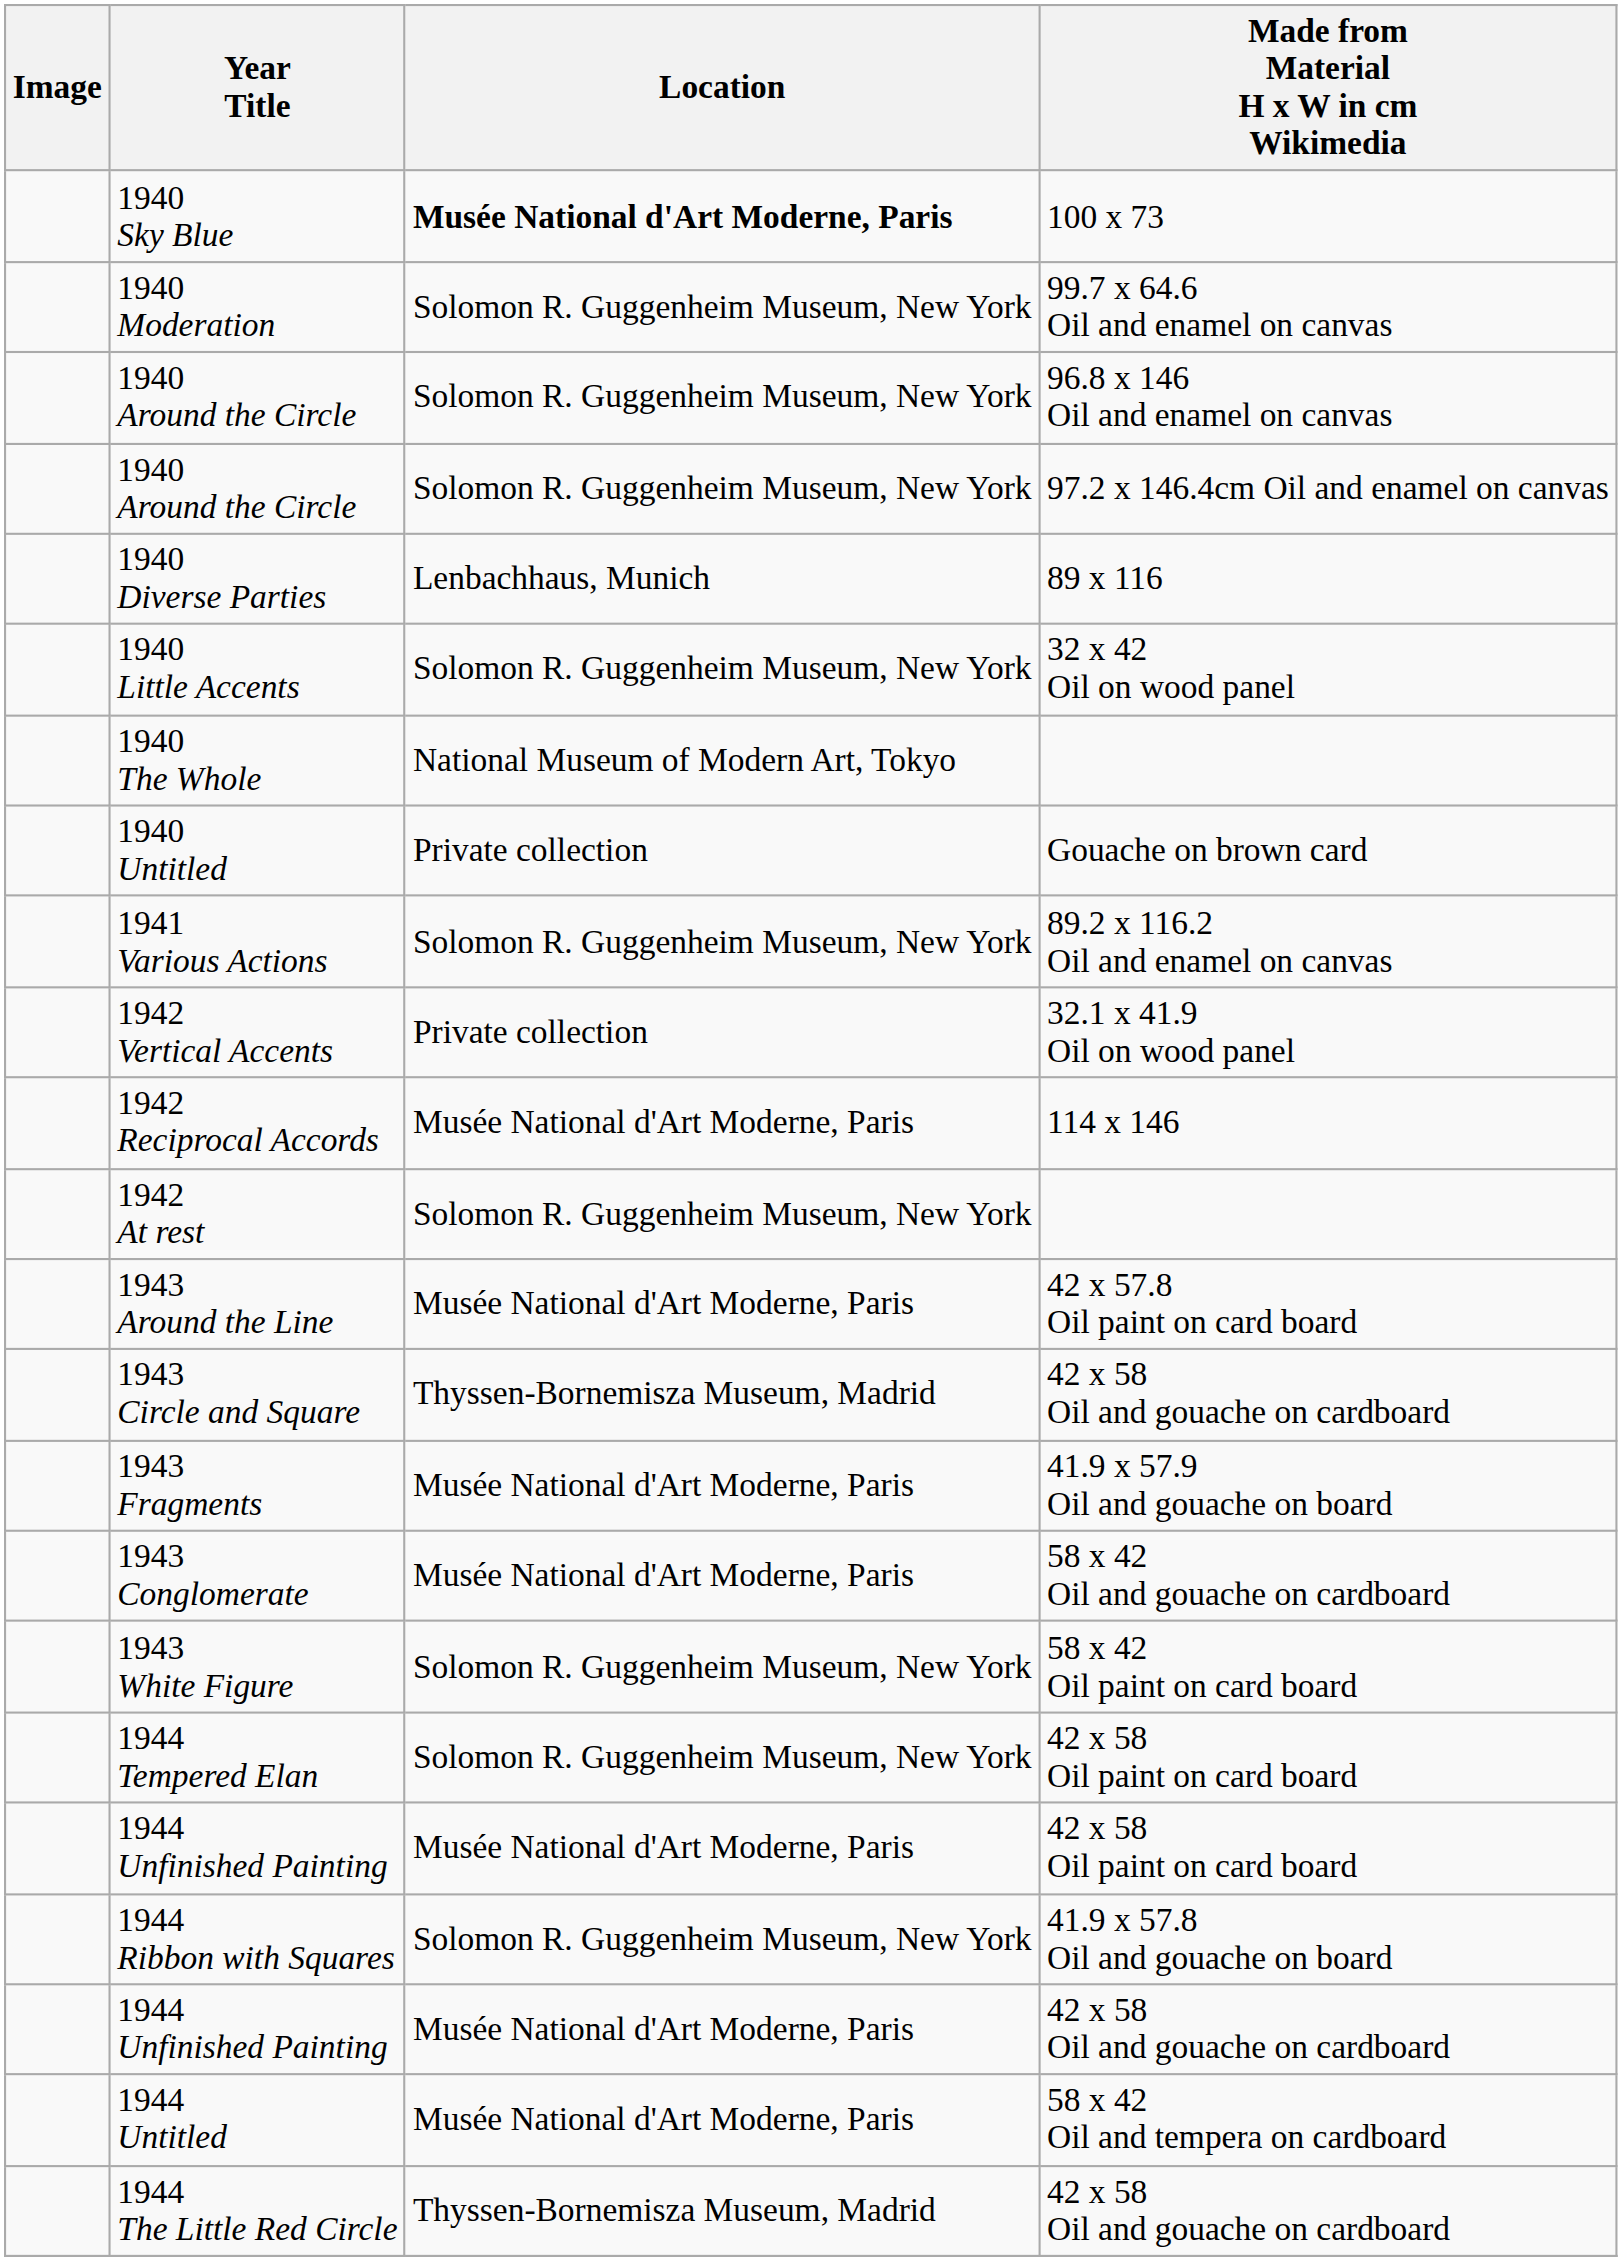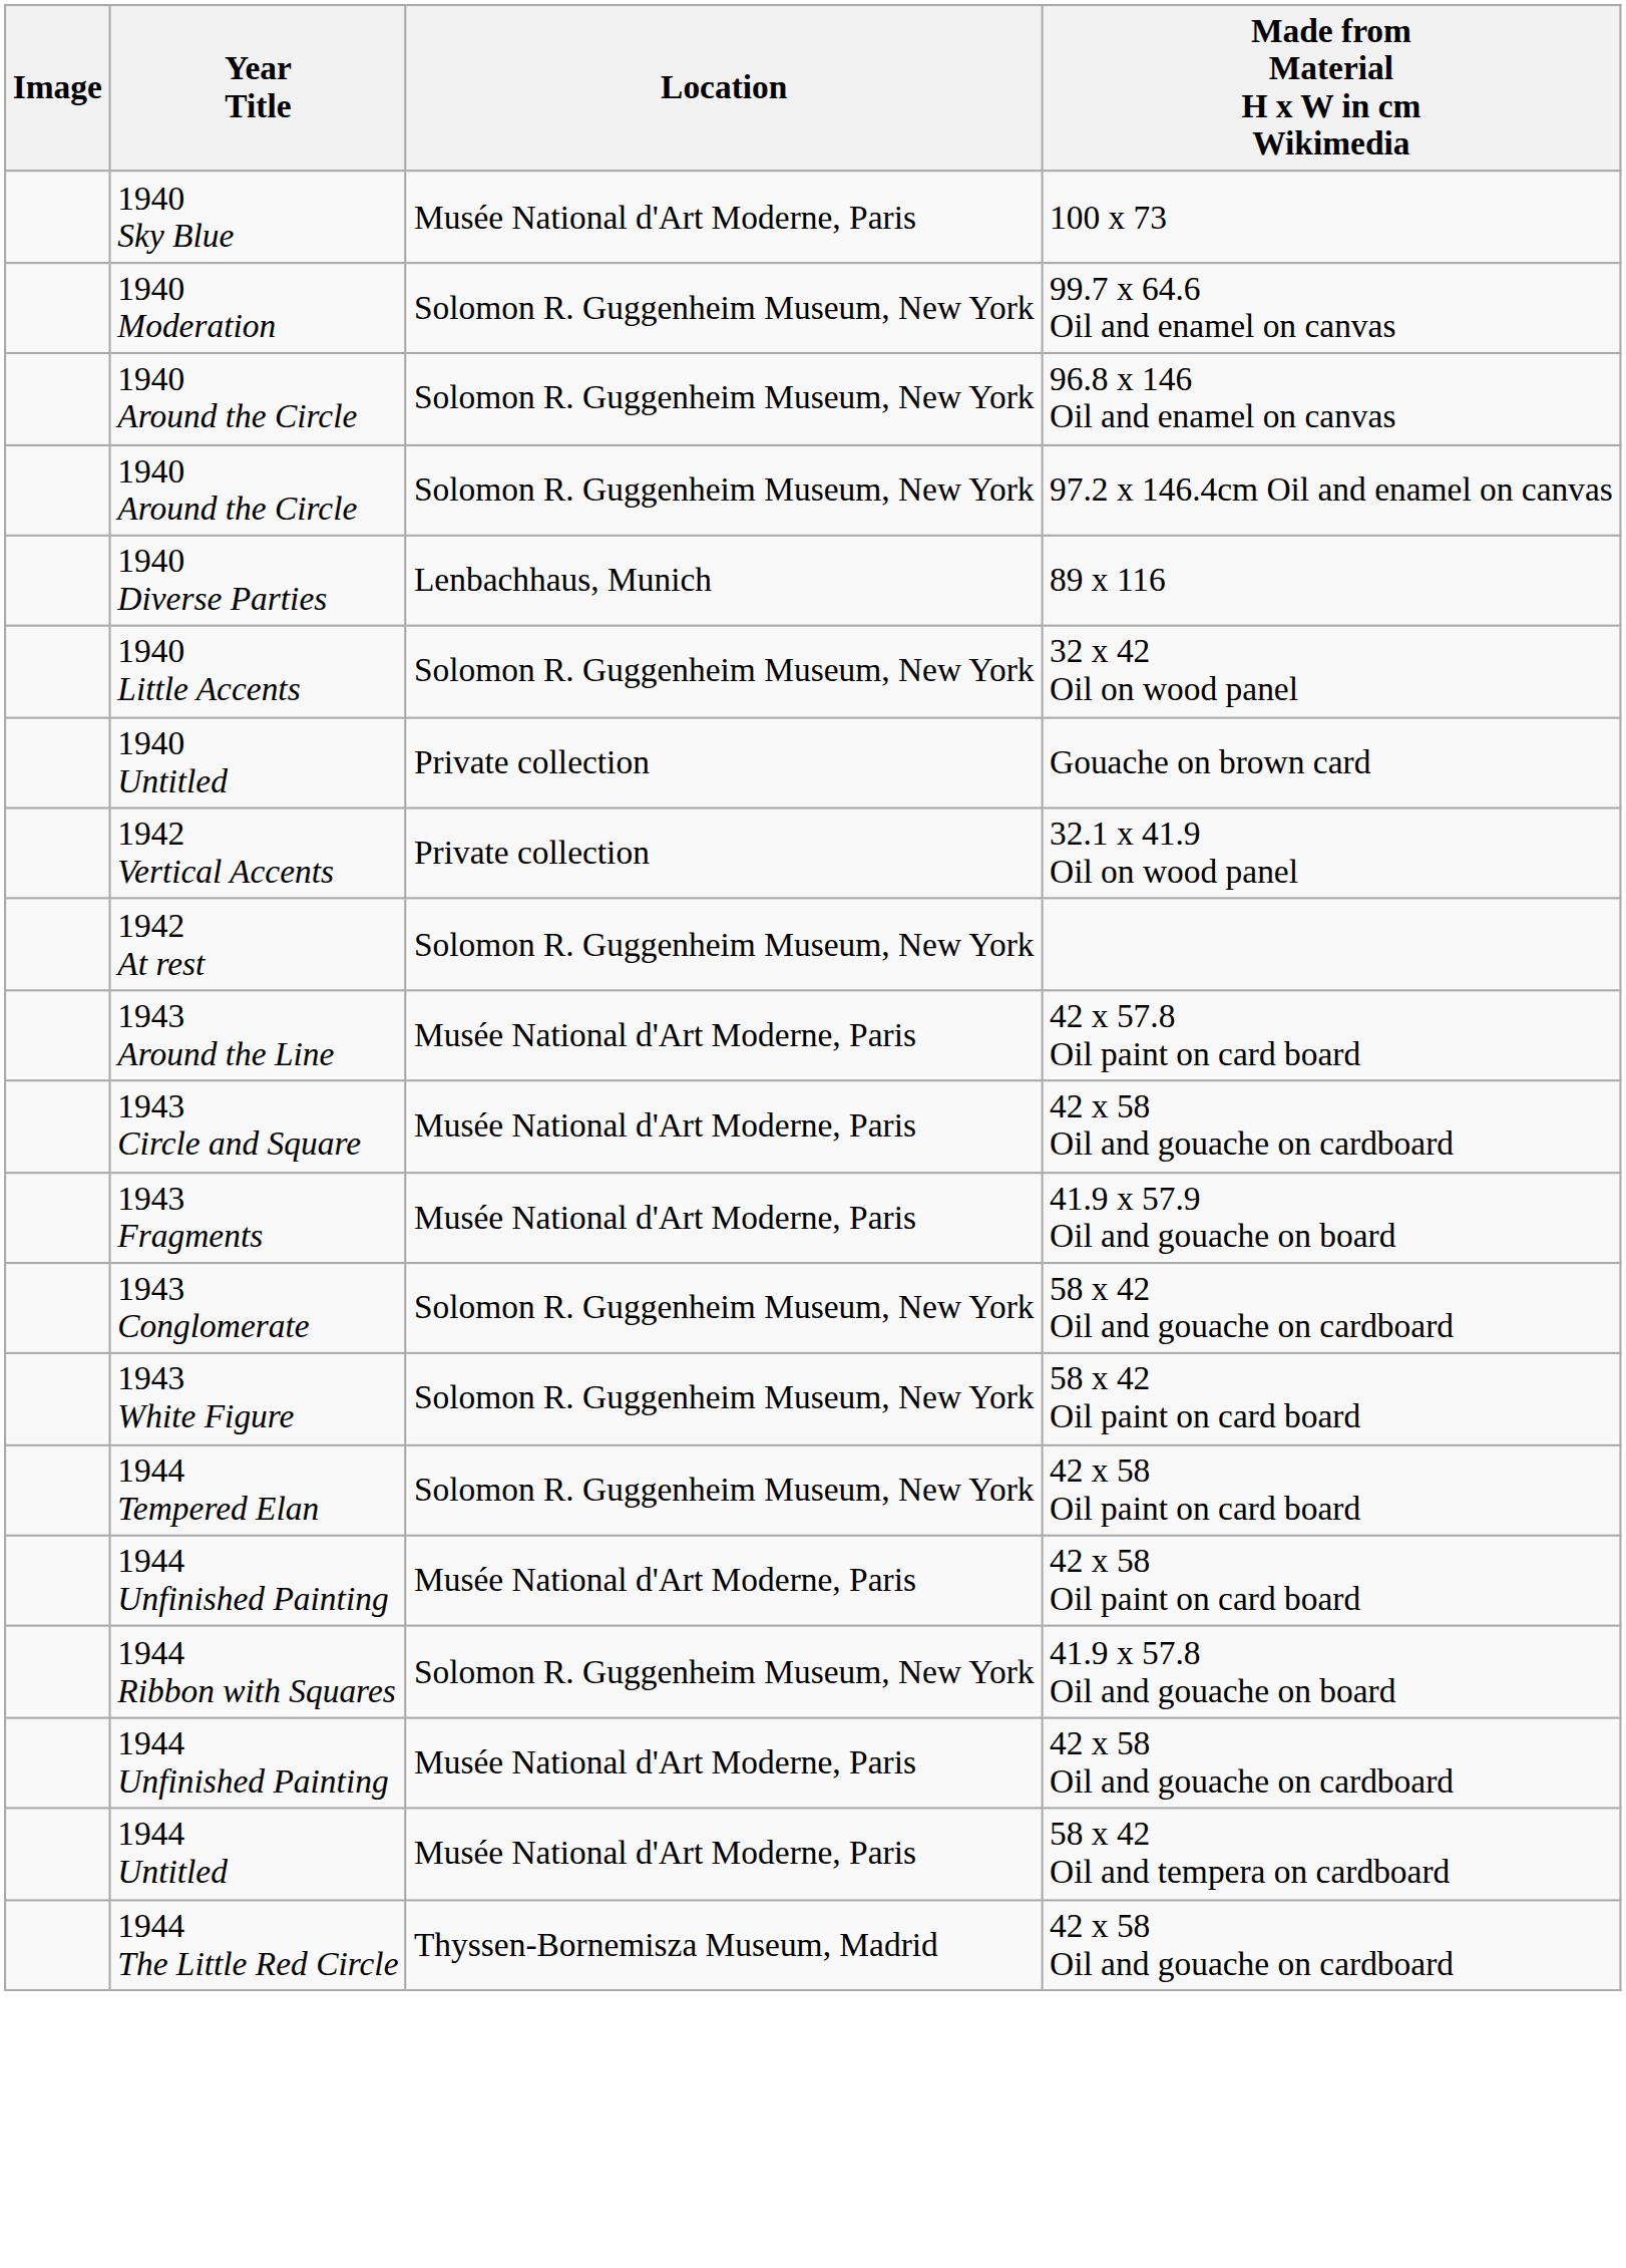 <table class="wikitable sortable" text-align: center;">
 <tr>
 <th>Image</th>
 <th>Year<br>Title</th>
 <th>Location</th>
 <th>Made from<br>Material<br>H x W in cm<br>Wikimedia</th>
 </tr>
 <tr>
 <td></td>
 <td>1940<br><em>Sky Blue</em></td>
-<td><strong>Musée National d'Art Moderne, Paris</strong></td>
+<td>Musée National d'Art Moderne, Paris</td>
 <td>100 x 73</td>
 </tr>
 <tr>
 <td></td>
 <td>1940<br><em>Moderation</em></td>
 <td>Solomon R. Guggenheim Museum, New York</td>
 <td>99.7 x 64.6<br>Oil and enamel on canvas</td>
 </tr>
 <tr>
 <td></td>
 <td>1940<br><em>Around the Circle</em></td>
 <td>Solomon R. Guggenheim Museum, New York</td>
 <td>96.8 x 146<br>Oil and enamel on canvas</td>
 </tr>
 <tr>
 <td></td>
 <td>1940<br><em>Around the Circle</em></td>
 <td>Solomon R. Guggenheim Museum, New York</td>
 <td>97.2 x 146.4cm Oil and enamel on canvas</td>
 </tr>
 <tr>
 <td></td>
 <td>1940<br><em>Diverse Parties</em></td>
 <td>Lenbachhaus, Munich</td>
 <td>89 x 116</td>
 </tr>
 <tr>
 <td></td>
 <td>1940<br><em>Little Accents</em></td>
 <td>Solomon R. Guggenheim Museum, New York</td>
 <td>32 x 42<br>Oil on wood panel</td>
 </tr>
 <tr>
 <td></td>
-<td>1940<br><em>The Whole</em></td>
-<td>National Museum of Modern Art, Tokyo</td>
-<td></td>
-</tr>
-<tr>
-<td></td>
 <td>1940<br><em>Untitled</em></td>
 <td>Private collection</td>
 <td>Gouache on brown card</td>
 </tr>
 <tr>
 <td></td>
-<td>1941<br><em>Various Actions</em></td>
-<td>Solomon R. Guggenheim Museum, New York</td>
-<td>89.2 x 116.2<br>Oil and enamel on canvas</td>
-</tr>
-<tr>
-<td></td>
 <td>1942<br><em>Vertical Accents</em></td>
 <td>Private collection</td>
 <td>32.1 x 41.9<br>Oil on wood panel</td>
-</tr>
-<tr>
-<td></td>
-<td>1942<br><em>Reciprocal Accords</em></td>
-<td>Musée National d'Art Moderne, Paris</td>
-<td>114 x 146</td>
 </tr>
 <tr>
 <td></td>
 <td>1942<br><em>At rest</em></td>
 <td>Solomon R. Guggenheim Museum, New York</td>
 <td></td>
 </tr>
 <tr>
 <td></td>
 <td>1943<br><em>Around the Line</em></td>
 <td>Musée National d'Art Moderne, Paris</td>
 <td>42 x 57.8<br>Oil paint on card board</td>
 </tr>
 <tr>
 <td></td>
 <td>1943<br><em>Circle and Square</em></td>
-<td>Thyssen-Bornemisza Museum, Madrid</td>
+<td>Musée National d'Art Moderne, Paris</td>
 <td>42 x 58<br>Oil and gouache on cardboard</td>
 </tr>
 <tr>
 <td></td>
 <td>1943<br><em>Fragments</em></td>
 <td>Musée National d'Art Moderne, Paris</td>
 <td>41.9 x 57.9<br>Oil and gouache on board</td>
 </tr>
 <tr>
 <td></td>
 <td>1943<br><em>Conglomerate</em></td>
-<td>Musée National d'Art Moderne, Paris</td>
+<td>Solomon R. Guggenheim Museum, New York</td>
 <td>58 x 42<br>Oil and gouache on cardboard</td>
 </tr>
 <tr>
 <td></td>
 <td>1943<br><em>White Figure</em></td>
 <td>Solomon R. Guggenheim Museum, New York</td>
 <td>58 x 42<br>Oil paint on card board</td>
 </tr>
 <tr>
 <td></td>
 <td>1944<br><em>Tempered Elan</em></td>
 <td>Solomon R. Guggenheim Museum, New York</td>
 <td>42 x 58<br>Oil paint on card board</td>
 </tr>
 <tr>
 <td></td>
 <td>1944<br><em>Unfinished Painting</em></td>
 <td>Musée National d'Art Moderne, Paris</td>
 <td>42 x 58<br>Oil paint on card board</td>
 </tr>
 <tr>
 <td></td>
 <td>1944<br><em>Ribbon with Squares</em></td>
 <td>Solomon R. Guggenheim Museum, New York</td>
 <td>41.9 x 57.8<br>Oil and gouache on board</td>
 </tr>
 <tr>
 <td></td>
 <td>1944<br><em>Unfinished Painting</em></td>
 <td>Musée National d'Art Moderne, Paris</td>
 <td>42 x 58<br>Oil and gouache on cardboard</td>
 </tr>
 <tr>
 <td></td>
 <td>1944<br><em>Untitled</em></td>
 <td>Musée National d'Art Moderne, Paris</td>
 <td>58 x 42<br>Oil and tempera on cardboard</td>
 </tr>
 <tr>
 <td></td>
 <td>1944<br><em>The Little Red Circle</em></td>
 <td>Thyssen-Bornemisza Museum, Madrid</td>
 <td>42 x 58<br>Oil and gouache on cardboard</td>
 </tr>
 <tr>
 </tr>
 </table>
